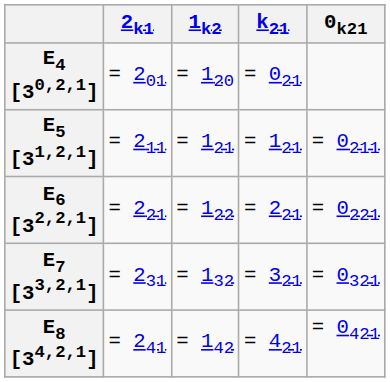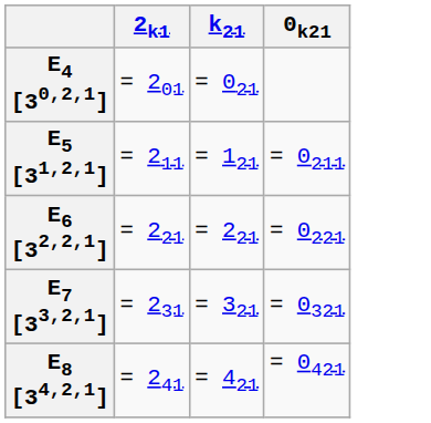 <table class="wikitable">
 <tr>
 <th></th>
 <th><a href='#'>2<sub>k1</sub></a></th>
-<th><a href='#'>1<sub>k2</sub></a></th>
 <th><a href='#'>k<sub>21</sub></a></th>
 <th>0<sub>k21</sub></th>
 </tr>
 <tr>
 <th>E<sub>4</sub><br>[3<sup>0,2,1</sup>]</th>
 <td> = <a href='#'>2<sub>01</sub></a><br></td>
-<td> = <a href='#'>1<sub>20</sub></a><br></td>
 <td> = <a href='#'>0<sub>21</sub></a><br></td>
 <td></td>
 </tr>
 <tr>
 <th>E<sub>5</sub><br>[3<sup>1,2,1</sup>]</th>
 <td> = <a href='#'>2<sub>11</sub></a><br></td>
 <td> = <a href='#'>1<sub>21</sub></a><br></td>
-<td> = <a href='#'>1<sub>21</sub></a><br></td>
 <td> = <a href='#'>0<sub>211</sub></a><br></td>
 </tr>
 <tr>
 <th>E<sub>6</sub><br>[3<sup>2,2,1</sup>]</th>
 <td> = <a href='#'>2<sub>21</sub></a><br></td>
-<td> = <a href='#'>1<sub>22</sub></a><br></td>
 <td> = <a href='#'>2<sub>21</sub></a><br></td>
 <td> = <a href='#'>0<sub>221</sub></a><br></td>
 </tr>
 <tr>
 <th>E<sub>7</sub><br>[3<sup>3,2,1</sup>]</th>
 <td> = <a href='#'>2<sub>31</sub></a><br></td>
-<td> = <a href='#'>1<sub>32</sub></a><br></td>
 <td> = <a href='#'>3<sub>21</sub></a><br></td>
 <td> = <a href='#'>0<sub>321</sub></a><br></td>
 </tr>
 <tr>
 <th>E<sub>8</sub><br>[3<sup>4,2,1</sup>]</th>
 <td> = <a href='#'>2<sub>41</sub></a><br></td>
-<td> = <a href='#'>1<sub>42</sub></a><br></td>
 <td> = <a href='#'>4<sub>21</sub></a><br></td>
 <td valign=top> = <a href='#'>0<sub>421</sub></a></td>
 </tr>
 </table>
